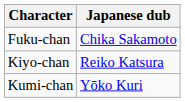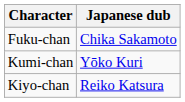 <table class="wikitable">
 <tr>
 <th>Character</th>
 <th>Japanese dub</th>
 </tr>
 <tr>
 <td>Fuku-chan</td>
 <td><a href='#'>Chika Sakamoto</a></td>
 </tr>
 <tr>
+<td>Kumi-chan</td>
+<td><a href='#'>Yōko Kuri</a></td>
+</tr>
+<tr>
 <td>Kiyo-chan</td>
 <td><a href='#'>Reiko Katsura</a></td>
 </tr>
-<tr>
-<td>Kumi-chan</td>
-<td><a href='#'>Yōko Kuri</a></td>
-</tr>
 </table>
